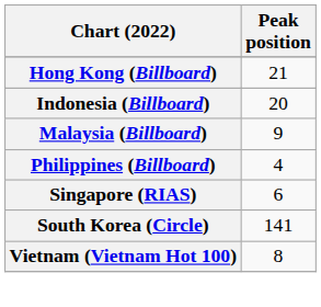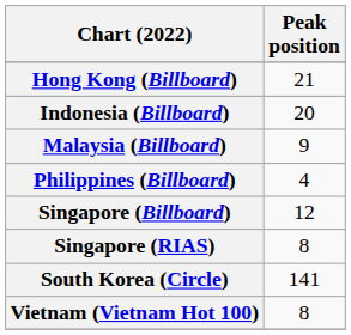 <table class="wikitable sortable plainrowheaders" style="text-align:center">
 <tr>
 <th scope="col">Chart (2022)</th>
 <th scope="col">Peak<br>position</th>
 </tr>
 <tr>
 </tr>
 <tr>
 </tr>
 <tr>
 <th scope="row"><a href='#'>Hong Kong</a> (<em><a href='#'>Billboard</a></em>)</th>
 <td>21</td>
 </tr>
 <tr>
 </tr>
 <tr>
 <th scope="row">Indonesia (<em><a href='#'>Billboard</a></em>)</th>
 <td>20</td>
 </tr>
 <tr>
 <th scope="row"><a href='#'>Malaysia</a> (<em><a href='#'>Billboard</a></em>)</th>
 <td>9</td>
 </tr>
 <tr>
 <th scope="row"><a href='#'>Philippines</a> (<em><a href='#'>Billboard</a></em>)</th>
 <td>4</td>
 </tr>
 <tr>
+<th scope="row">Singapore (<em><a href='#'>Billboard</a></em>)</th>
+<td>12</td>
+</tr>
+<tr>
 <th scope="row">Singapore (<a href='#'>RIAS</a>)</th>
-<td>6</td>
+<td>8</td>
 </tr>
 <tr>
 <th scope="row">South Korea (<a href='#'>Circle</a>)</th>
 <td>141</td>
 </tr>
 <tr>
 <th scope="row">Vietnam (<a href='#'>Vietnam Hot 100</a>)</th>
 <td>8</td>
 </tr>
 <tr>
 </tr>
 </table>
